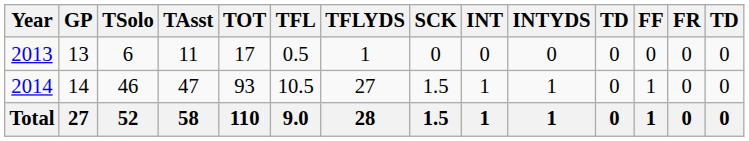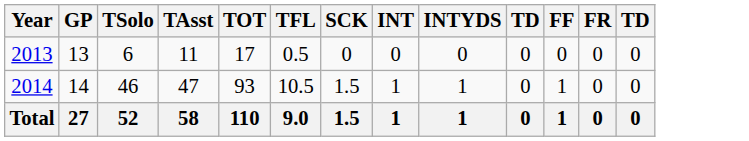 <table class="wikitable sortable" style="text-align:center;">
 <tr>
 <th><strong>Year</strong></th>
 <th><strong>GP</strong></th>
 <th><strong>TSolo</strong></th>
 <th><strong>TAsst</strong></th>
 <th><strong>TOT</strong></th>
 <th><strong>TFL</strong></th>
-<th><strong>TFLYDS</strong></th>
 <th><strong>SCK</strong></th>
 <th><strong>INT</strong></th>
 <th><strong>INTYDS</strong></th>
 <th><strong>TD</strong></th>
 <th><strong>FF</strong></th>
 <th><strong>FR</strong></th>
 <th><strong>TD</strong></th>
 </tr>
 <tr>
 <td><a href='#'>2013</a></td>
 <td>13</td>
 <td>6</td>
 <td>11</td>
 <td>17</td>
 <td>0.5</td>
-<td>1</td>
 <td>0</td>
 <td>0</td>
 <td>0</td>
 <td>0</td>
 <td>0</td>
 <td>0</td>
 <td>0</td>
 </tr>
 <tr>
 <td><a href='#'>2014</a></td>
 <td>14</td>
 <td>46</td>
 <td>47</td>
 <td>93</td>
 <td>10.5</td>
-<td>27</td>
 <td>1.5</td>
 <td>1</td>
 <td>1</td>
 <td>0</td>
 <td>1</td>
 <td>0</td>
 <td>0</td>
 </tr>
 <tr>
 <th><strong>Total</strong></th>
 <th><strong>27</strong></th>
 <th><strong>52</strong></th>
 <th><strong>58</strong></th>
 <th><strong>110</strong></th>
 <th><strong>9.0</strong></th>
-<th><strong>28</strong></th>
 <th><strong>1.5</strong></th>
 <th><strong>1</strong></th>
 <th><strong>1</strong></th>
 <th><strong>0</strong></th>
 <th><strong>1</strong></th>
 <th><strong>0</strong></th>
 <th><strong>0</strong></th>
 </tr>
 </table>
